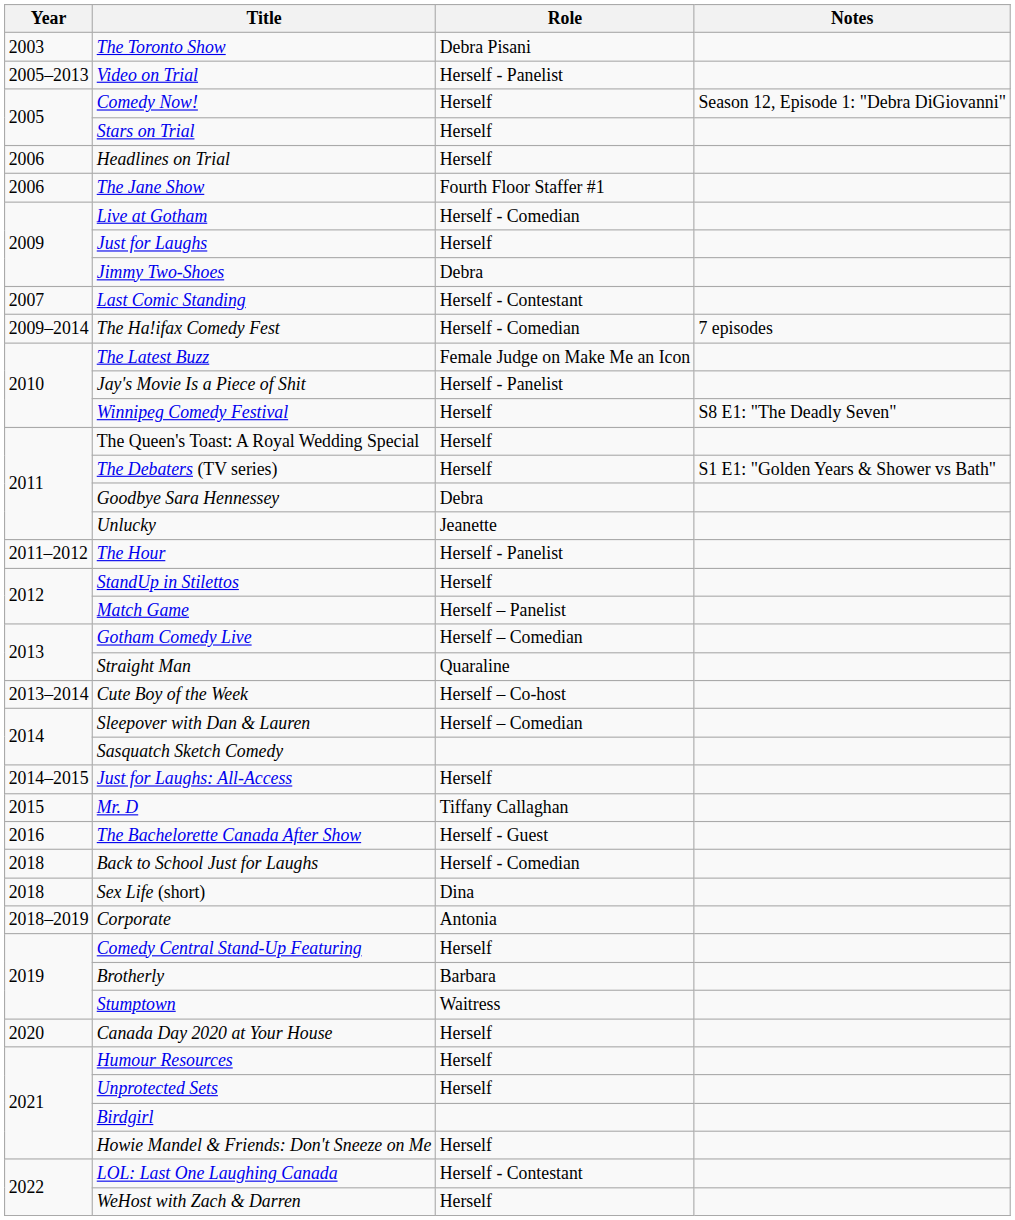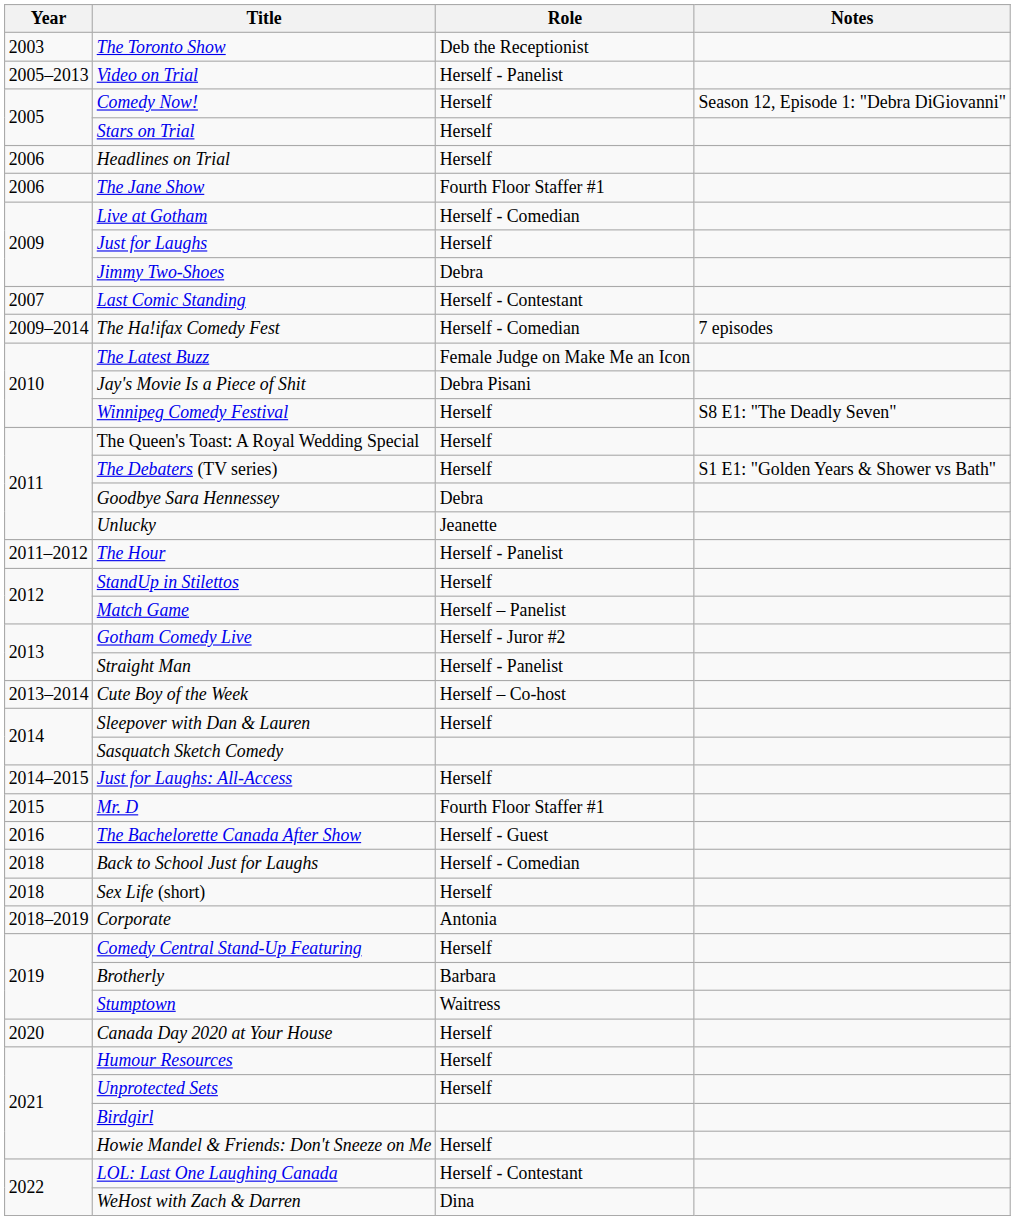 <table class="wikitable">
 <tr>
 <th>Year</th>
 <th>Title</th>
 <th>Role</th>
 <th>Notes</th>
 </tr>
 <tr>
 <td>2003</td>
 <td><em><a href='#'>The Toronto Show</a></em></td>
-<td>Debra Pisani</td>
+<td>Deb the Receptionist</td>
 <td></td>
 </tr>
 <tr>
 <td>2005–2013</td>
 <td><em><a href='#'>Video on Trial</a></em></td>
 <td>Herself - Panelist</td>
 <td></td>
 </tr>
 <tr>
 <td rowspan="2">2005</td>
 <td><em><a href='#'>Comedy Now!</a></em></td>
 <td>Herself</td>
 <td>Season 12, Episode 1: "Debra DiGiovanni"</td>
 </tr>
 <tr>
 <td><em><a href='#'>Stars on Trial</a></em></td>
 <td>Herself</td>
 <td></td>
 </tr>
 <tr>
 <td>2006</td>
 <td><em>Headlines on Trial</em></td>
 <td>Herself</td>
 <td></td>
 </tr>
 <tr>
 <td>2006</td>
 <td><em><a href='#'>The Jane Show</a></em></td>
 <td>Fourth Floor Staffer #1</td>
 <td></td>
 </tr>
 <tr>
 <td rowspan="3">2009</td>
 <td><em><a href='#'>Live at Gotham</a></em></td>
 <td>Herself - Comedian</td>
 <td></td>
 </tr>
 <tr>
 <td><em><a href='#'>Just for Laughs</a></em></td>
 <td>Herself</td>
 <td></td>
 </tr>
 <tr>
 <td><em><a href='#'>Jimmy Two-Shoes</a></em></td>
 <td>Debra</td>
 <td></td>
 </tr>
 <tr>
 <td>2007</td>
 <td><em><a href='#'>Last Comic Standing</a></em></td>
 <td>Herself - Contestant</td>
 <td></td>
 </tr>
 <tr>
 <td>2009–2014</td>
 <td><em>The Ha!ifax Comedy Fest</em></td>
 <td>Herself - Comedian</td>
 <td>7 episodes</td>
 </tr>
 <tr>
 <td rowspan="3">2010</td>
 <td><em><a href='#'>The Latest Buzz</a></em></td>
 <td>Female Judge on Make Me an Icon</td>
 <td></td>
 </tr>
 <tr>
 <td><em>Jay's Movie Is a Piece of Shit</em></td>
-<td>Herself - Panelist</td>
+<td>Debra Pisani</td>
 <td></td>
 </tr>
 <tr>
 <td><em><a href='#'>Winnipeg Comedy Festival</a></em></td>
 <td>Herself</td>
 <td>S8 E1: "The Deadly Seven"</td>
 </tr>
 <tr>
 <td rowspan="4">2011</td>
 <td>The Queen's Toast: A Royal Wedding Special</td>
 <td>Herself</td>
 <td></td>
 </tr>
 <tr>
 <td><em><a href='#'>The Debaters</a></em> (TV series)</td>
 <td>Herself</td>
 <td>S1 E1: "Golden Years & Shower vs Bath"</td>
 </tr>
 <tr>
 <td><em>Goodbye Sara Hennessey</em></td>
 <td>Debra</td>
 <td></td>
 </tr>
 <tr>
 <td><em>Unlucky</em></td>
 <td>Jeanette</td>
 <td></td>
 </tr>
 <tr>
 <td>2011–2012</td>
 <td><em><a href='#'>The Hour</a></em></td>
 <td>Herself - Panelist</td>
 <td></td>
 </tr>
 <tr>
 <td rowspan="2">2012</td>
 <td><em><a href='#'>StandUp in Stilettos</a></em></td>
 <td>Herself</td>
 <td></td>
 </tr>
 <tr>
 <td><em><a href='#'>Match Game</a></em></td>
 <td>Herself – Panelist</td>
 <td></td>
 </tr>
 <tr>
 <td rowspan="2">2013</td>
 <td><em><a href='#'>Gotham Comedy Live</a></em></td>
-<td>Herself – Comedian</td>
+<td>Herself - Juror #2</td>
 <td></td>
 </tr>
 <tr>
 <td><em>Straight Man</em></td>
-<td>Quaraline</td>
+<td>Herself - Panelist</td>
 <td></td>
 </tr>
 <tr>
 <td>2013–2014</td>
 <td><em>Cute Boy of the Week</em></td>
 <td>Herself – Co-host</td>
 <td></td>
 </tr>
 <tr>
 <td rowspan="2">2014</td>
 <td><em>Sleepover with Dan & Lauren</em></td>
-<td>Herself – Comedian</td>
+<td>Herself</td>
 <td></td>
 </tr>
 <tr>
 <td><em>Sasquatch Sketch Comedy</em></td>
 <td></td>
 <td></td>
 </tr>
 <tr>
 <td>2014–2015</td>
 <td><em><a href='#'>Just for Laughs: All-Access</a></em></td>
 <td>Herself</td>
 <td></td>
 </tr>
 <tr>
 <td>2015</td>
 <td><em><a href='#'>Mr. D</a></em></td>
-<td>Tiffany Callaghan</td>
+<td>Fourth Floor Staffer #1</td>
 <td></td>
 </tr>
 <tr>
 <td>2016</td>
 <td><a href='#'><em>The Bachelorette Canada After Show</em></a></td>
 <td>Herself - Guest</td>
 <td></td>
 </tr>
 <tr>
 <td>2018</td>
 <td><em>Back to School Just for Laughs</em></td>
 <td>Herself - Comedian</td>
 <td></td>
 </tr>
 <tr>
 <td>2018</td>
 <td><em>Sex Life</em> (short)</td>
-<td>Dina</td>
+<td>Herself</td>
 <td></td>
 </tr>
 <tr>
 <td>2018–2019</td>
 <td><em>Corporate</em></td>
 <td>Antonia</td>
 <td></td>
 </tr>
 <tr>
 <td rowspan="3">2019</td>
 <td><a href='#'><em>Comedy Central Stand-Up Featuring</em></a></td>
 <td>Herself</td>
 <td></td>
 </tr>
 <tr>
 <td><em>Brotherly</em></td>
 <td>Barbara</td>
 <td></td>
 </tr>
 <tr>
 <td><em><a href='#'>Stumptown</a></em></td>
 <td>Waitress</td>
 <td></td>
 </tr>
 <tr>
 <td>2020</td>
 <td><em>Canada Day 2020 at Your House</em></td>
 <td>Herself</td>
 <td></td>
 </tr>
 <tr>
 <td rowspan="4">2021</td>
 <td><em><a href='#'>Humour Resources</a></em></td>
 <td>Herself</td>
 <td></td>
 </tr>
 <tr>
 <td><em><a href='#'>Unprotected Sets</a></em></td>
 <td>Herself</td>
 <td></td>
 </tr>
 <tr>
 <td><a href='#'><em>Birdgirl</em></a></td>
 <td></td>
 <td></td>
 </tr>
 <tr>
 <td><em>Howie Mandel & Friends: Don't Sneeze on Me</em></td>
 <td>Herself</td>
 <td></td>
 </tr>
 <tr>
 <td rowspan="2">2022</td>
 <td><em><a href='#'>LOL: Last One Laughing Canada</a></em></td>
 <td>Herself - Contestant</td>
 <td></td>
 </tr>
 <tr>
 <td><em>WeHost with Zach & Darren</em></td>
-<td>Herself</td>
+<td>Dina</td>
 <td></td>
 </tr>
 </table>
